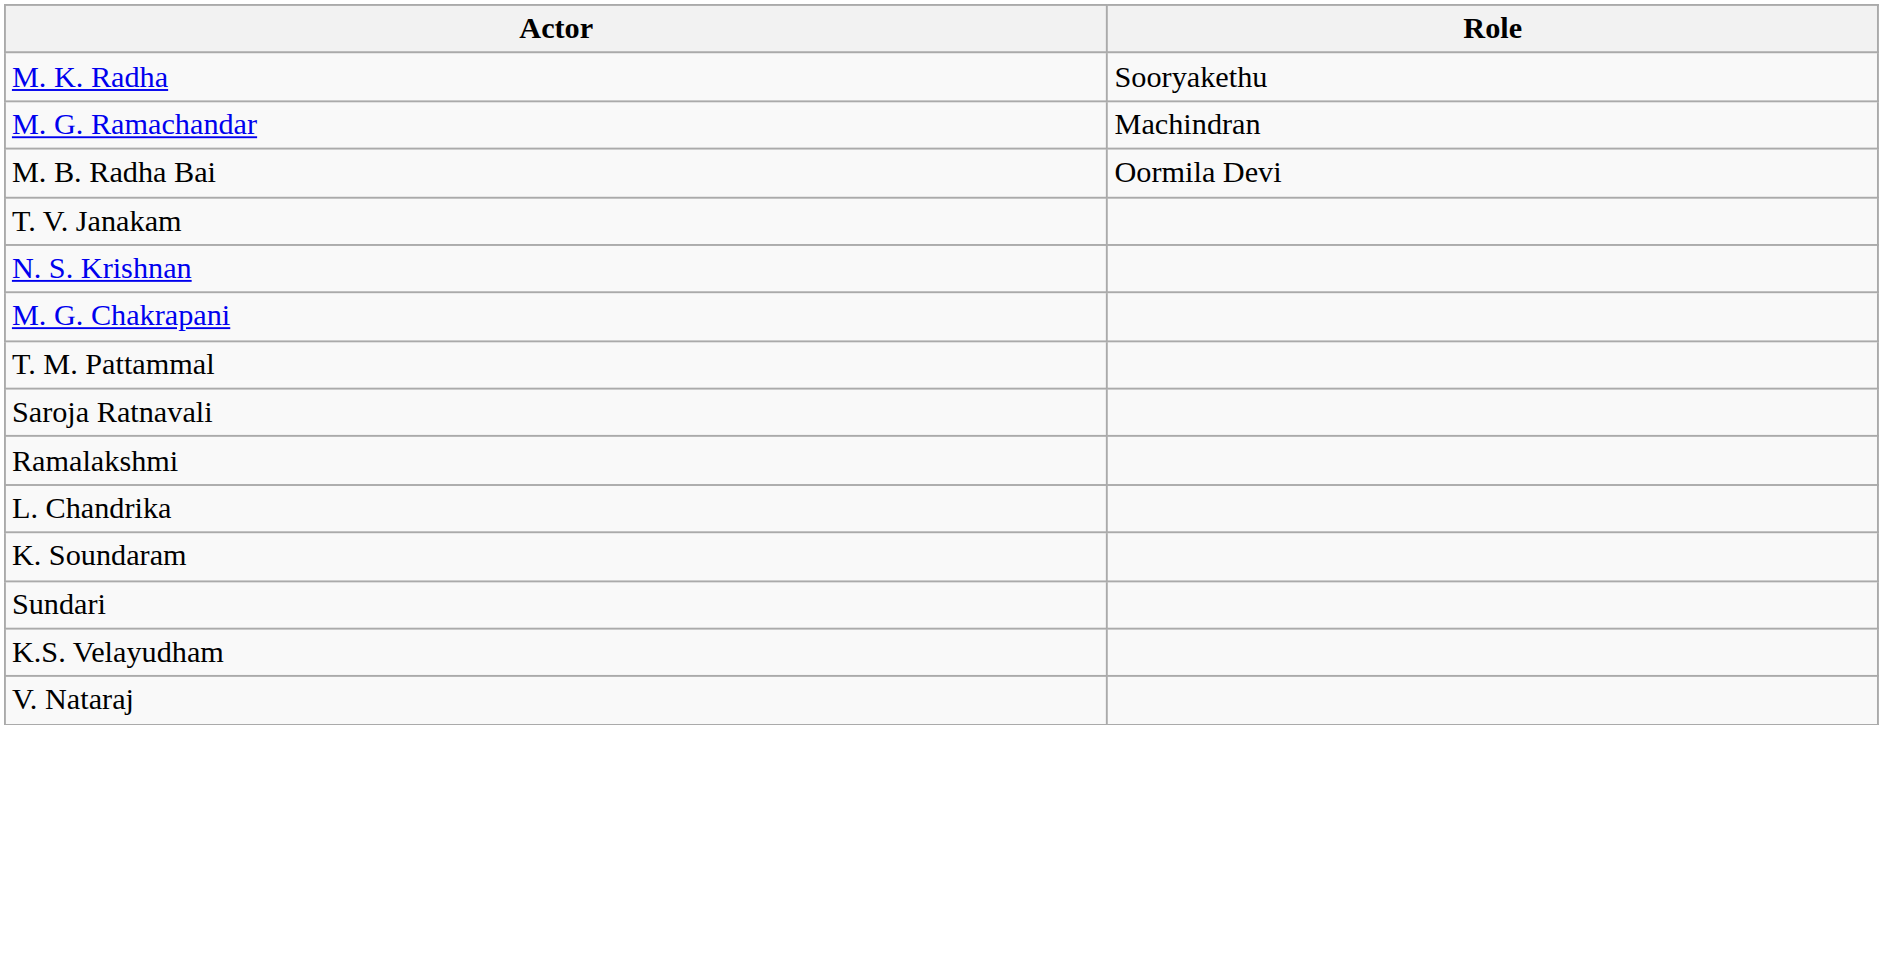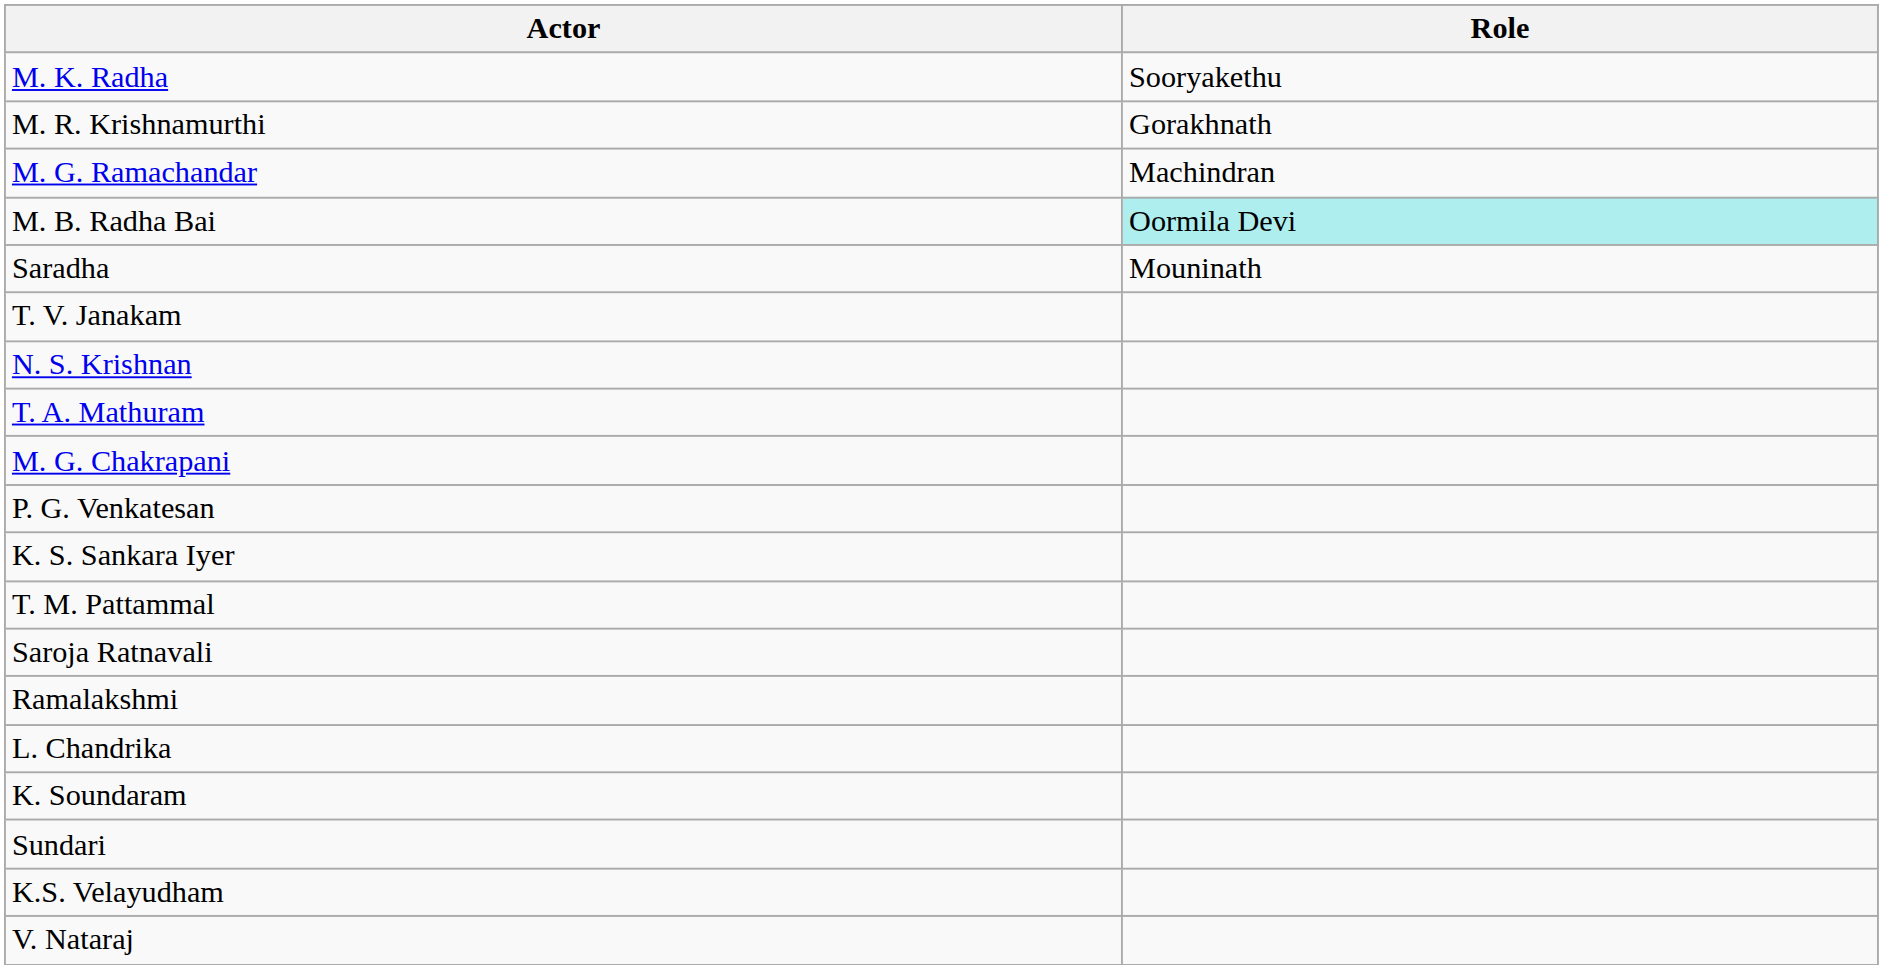 <table class="wikitable" width="50%">
 <tr bgcolor="#CCCCCC">
 <th>Actor</th>
 <th>Role</th>
 </tr>
 <tr>
 <td><a href='#'>M. K. Radha</a></td>
 <td>Sooryakethu</td>
 </tr>
 <tr>
+<td>M. R. Krishnamurthi</td>
+<td>Gorakhnath</td>
+</tr>
+<tr>
 <td><a href='#'>M. G. Ramachandar</a></td>
 <td>Machindran</td>
 </tr>
 <tr>
 <td>M. B. Radha Bai</td>
-<td>Oormila Devi</td>
+<td style="background: paleturquoise;">Oormila Devi</td>
+</tr>
+<tr>
+<td>Saradha</td>
+<td>Mouninath</td>
 </tr>
 <tr>
 <td>T. V. Janakam</td>
 <td></td>
 </tr>
 <tr>
 <td><a href='#'>N. S. Krishnan</a></td>
 <td></td>
 </tr>
 <tr>
+<td><a href='#'>T. A. Mathuram</a></td>
+<td></td>
+</tr>
+<tr>
 <td><a href='#'>M. G. Chakrapani</a></td>
+<td></td>
+</tr>
+<tr>
+<td>P. G. Venkatesan</td>
+<td></td>
+</tr>
+<tr>
+<td>K. S. Sankara Iyer</td>
 <td></td>
 </tr>
 <tr>
 <td>T. M. Pattammal</td>
 <td></td>
 </tr>
 <tr>
 <td>Saroja Ratnavali</td>
 <td></td>
 </tr>
 <tr>
 <td>Ramalakshmi</td>
 <td></td>
 </tr>
 <tr>
 <td>L. Chandrika</td>
 <td></td>
 </tr>
 <tr>
 <td>K. Soundaram</td>
 <td></td>
 </tr>
 <tr>
 <td>Sundari</td>
 <td></td>
 </tr>
 <tr>
 <td>K.S. Velayudham</td>
 <td></td>
 </tr>
 <tr>
 <td>V. Nataraj</td>
 <td></td>
 </tr>
 <tr>
 </tr>
 </table>
